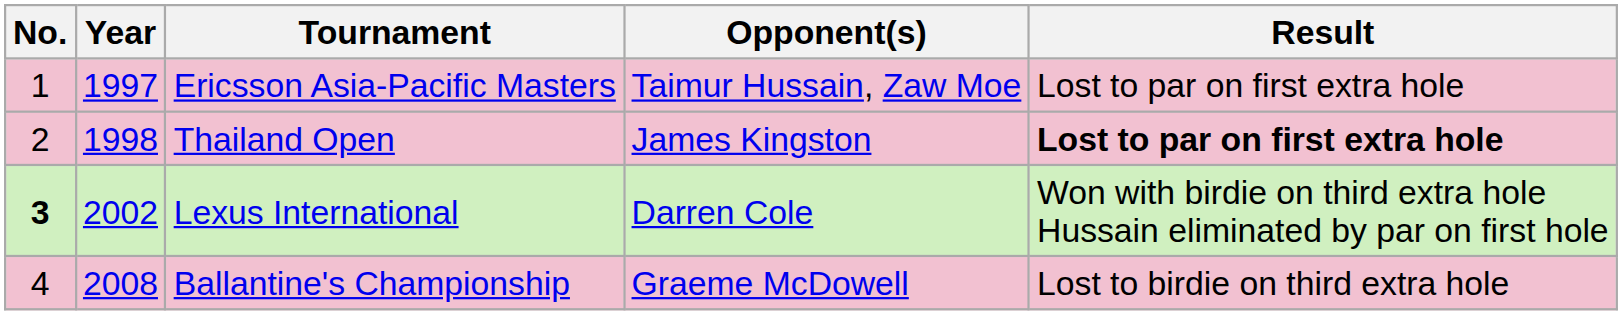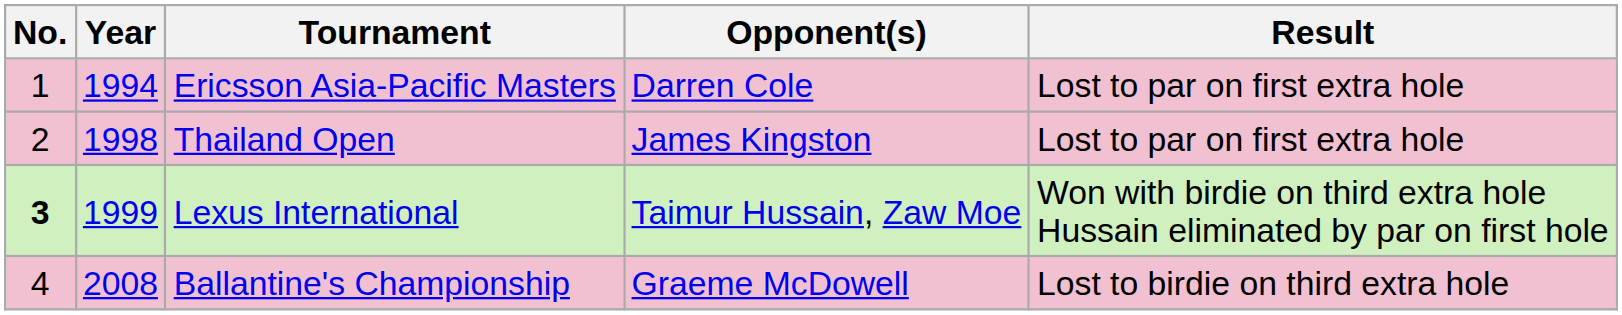 <table class="wikitable" style="font-size:95%;">
 <tr>
 <th>No.</th>
 <th>Year</th>
 <th>Tournament</th>
 <th>Opponent(s)</th>
 <th>Result</th>
 </tr>
 <tr style="background:#F2C1D1;">
 <td align=center>1</td>
-<td><a href='#'>1997</a></td>
+<td><a href='#'>1994</a></td>
 <td><a href='#'>Ericsson Asia-Pacific Masters</a></td>
-<td> <a href='#'>Taimur Hussain</a>,  <a href='#'>Zaw Moe</a></td>
+<td> <a href='#'>Darren Cole</a></td>
 <td>Lost to par on first extra hole</td>
 </tr>
 <tr style="background:#F2C1D1;">
 <td align=center>2</td>
 <td><a href='#'>1998</a></td>
 <td><a href='#'>Thailand Open</a></td>
 <td> <a href='#'>James Kingston</a></td>
-<td><strong>Lost to par on first extra hole</strong></td>
+<td>Lost to par on first extra hole</td>
 </tr>
 <tr style="background:#D0F0C0;">
 <td align=center><strong>3</strong></td>
-<td><a href='#'>2002</a></td>
+<td><a href='#'>1999</a></td>
 <td><a href='#'>Lexus International</a></td>
-<td> <a href='#'>Darren Cole</a></td>
+<td> <a href='#'>Taimur Hussain</a>,  <a href='#'>Zaw Moe</a></td>
 <td>Won with birdie on third extra hole<br>Hussain eliminated by par on first hole</td>
 </tr>
 <tr style="background:#F2C1D1;">
 <td align=center>4</td>
 <td><a href='#'>2008</a></td>
 <td><a href='#'>Ballantine's Championship</a></td>
 <td> <a href='#'>Graeme McDowell</a></td>
 <td>Lost to birdie on third extra hole</td>
 </tr>
 </table>
